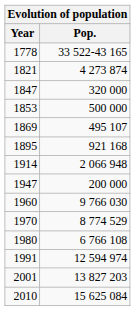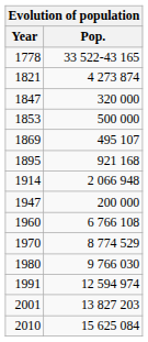 <table class="wikitable sortable" style="float:right">
 <tr>
 <th colspan="4" align="center" bgcolor="#CDCDCD">Evolution of population</th>
 </tr>
 <tr align="center" bgcolor="#D5D5D5">
 <th>Year</th>
 <th>Pop.</th>
 </tr>
 <tr align="right">
 <td>1778</td>
 <td>33 522-43 165</td>
 </tr>
 <tr align="right">
 <td>1821</td>
 <td>4 273 874</td>
 </tr>
 <tr align="right">
 <td>1847</td>
 <td>320 000</td>
 </tr>
 <tr align="right">
 <td>1853</td>
 <td>500 000</td>
 </tr>
 <tr align="right">
 <td>1869</td>
 <td>495 107</td>
 </tr>
 <tr align="right">
 <td>1895</td>
 <td>921 168</td>
 </tr>
 <tr align="right">
 <td>1914</td>
 <td>2 066 948</td>
 </tr>
 <tr align="right">
 <td>1947</td>
 <td>200 000</td>
 </tr>
 <tr align="right">
 <td>1960</td>
-<td>9 766 030</td>
+<td>6 766 108</td>
 </tr>
 <tr align="right">
 <td>1970</td>
 <td>8 774 529</td>
 </tr>
 <tr align="right">
 <td>1980</td>
-<td>6 766 108</td>
+<td>9 766 030</td>
 </tr>
 <tr align="right">
 <td>1991</td>
 <td>12 594 974</td>
 </tr>
 <tr align="right">
 <td>2001</td>
 <td>13 827 203</td>
 </tr>
 <tr align="right">
 <td>2010</td>
 <td>15 625 084</td>
 </tr>
 </table>
